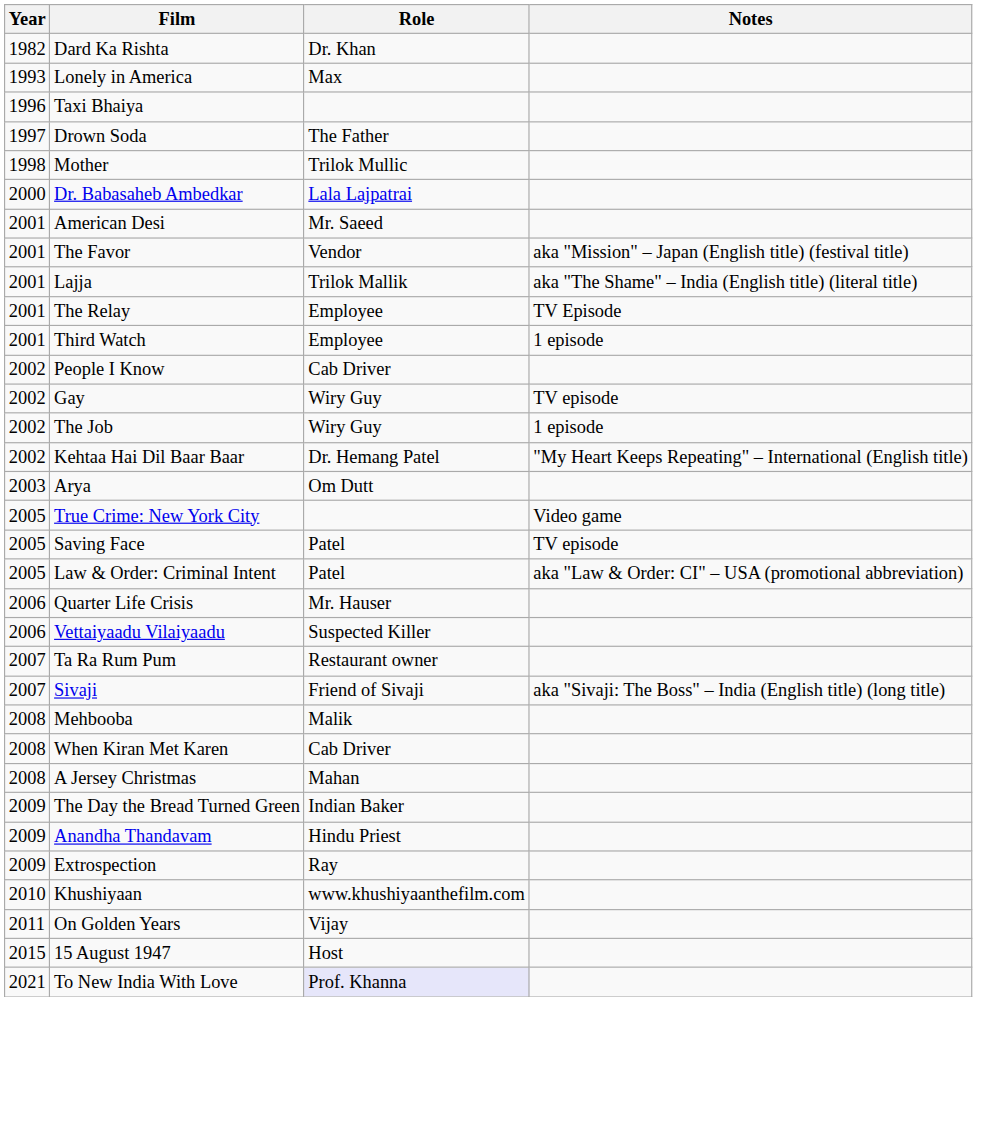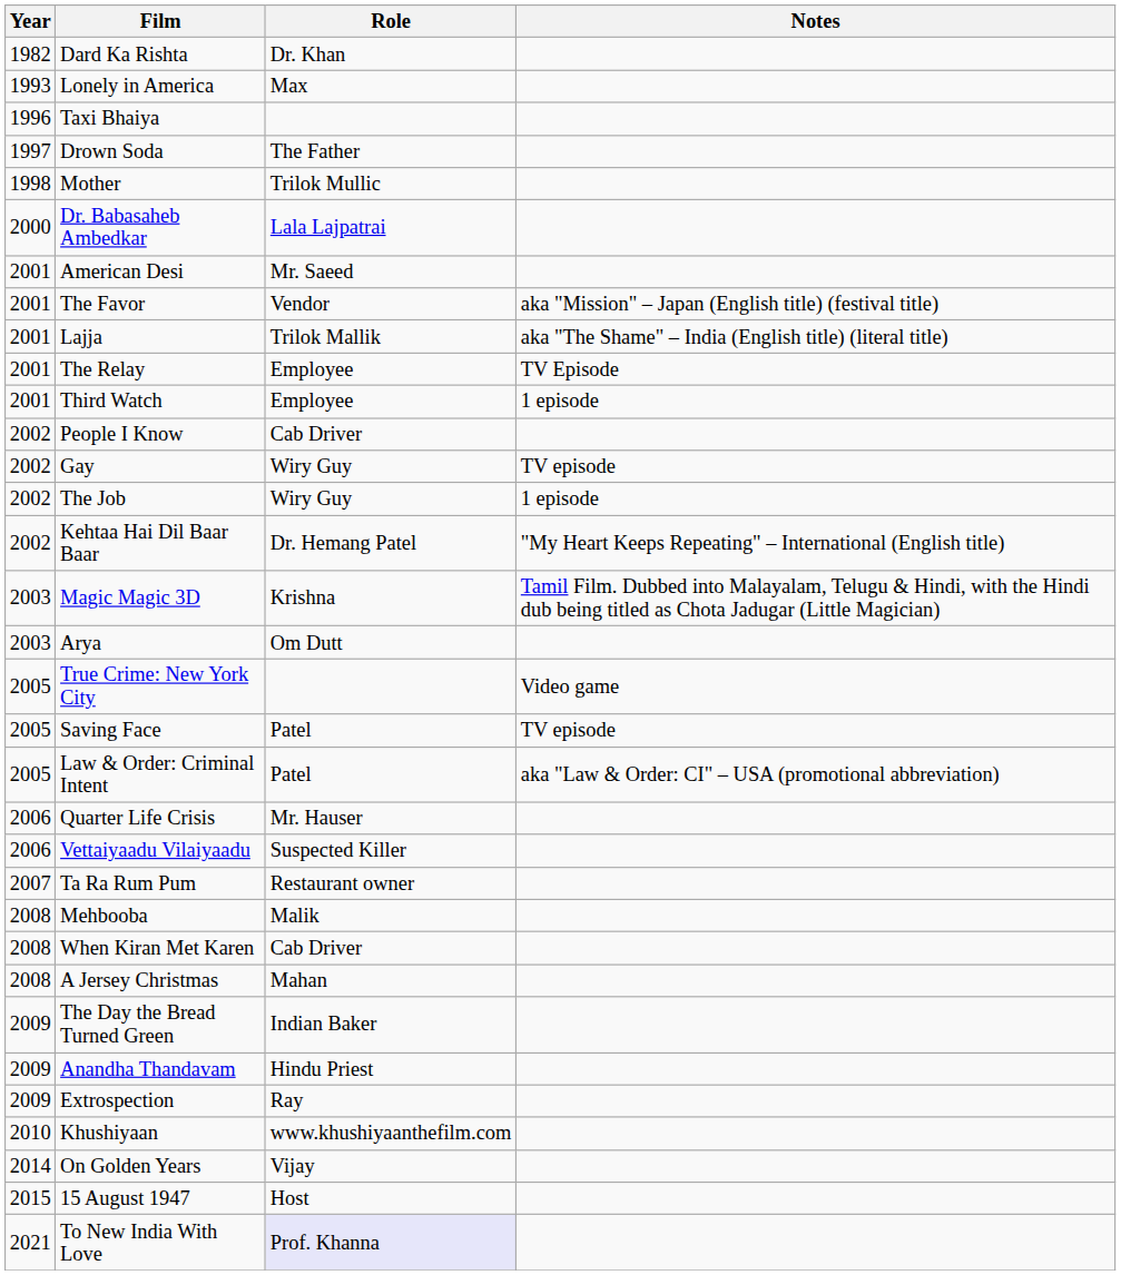 <table class="wikitable">
 <tr>
 <th>Year</th>
 <th>Film</th>
 <th>Role</th>
 <th>Notes</th>
 </tr>
 <tr>
 <td>1982</td>
 <td>Dard Ka Rishta</td>
 <td>Dr. Khan</td>
 <td></td>
 </tr>
 <tr>
 <td>1993</td>
 <td>Lonely in America</td>
 <td>Max</td>
 <td></td>
 </tr>
 <tr>
 <td>1996</td>
 <td>Taxi Bhaiya</td>
 <td></td>
 <td></td>
 </tr>
 <tr>
 <td>1997</td>
 <td>Drown Soda</td>
 <td>The Father</td>
 <td></td>
 </tr>
 <tr>
 <td>1998</td>
 <td>Mother</td>
 <td>Trilok Mullic</td>
 <td></td>
 </tr>
 <tr>
 <td>2000</td>
 <td><a href='#'>Dr. Babasaheb Ambedkar</a></td>
 <td><a href='#'>Lala Lajpatrai</a></td>
 <td></td>
 </tr>
 <tr>
 <td>2001</td>
 <td>American Desi</td>
 <td>Mr. Saeed</td>
 <td></td>
 </tr>
 <tr>
 <td>2001</td>
 <td>The Favor</td>
 <td>Vendor</td>
 <td>aka "Mission" – Japan (English title) (festival title)</td>
 </tr>
 <tr>
 <td>2001</td>
 <td>Lajja</td>
 <td>Trilok Mallik</td>
 <td>aka "The Shame" – India (English title) (literal title)</td>
 </tr>
 <tr>
 <td>2001</td>
 <td>The Relay</td>
 <td>Employee</td>
 <td>TV Episode</td>
 </tr>
 <tr>
 <td>2001</td>
 <td>Third Watch</td>
 <td>Employee</td>
 <td>1 episode</td>
 </tr>
 <tr>
 <td>2002</td>
 <td>People I Know</td>
 <td>Cab Driver</td>
 <td></td>
 </tr>
 <tr>
 <td>2002</td>
 <td>Gay</td>
 <td>Wiry Guy</td>
 <td>TV episode</td>
 </tr>
 <tr>
 <td>2002</td>
 <td>The Job</td>
 <td>Wiry Guy</td>
 <td>1 episode</td>
 </tr>
 <tr>
 <td>2002</td>
 <td>Kehtaa Hai Dil Baar Baar</td>
 <td>Dr. Hemang Patel</td>
 <td>"My Heart Keeps Repeating" – International (English title)</td>
 </tr>
 <tr>
 <td>2003</td>
+<td><a href='#'>Magic Magic 3D</a></td>
+<td>Krishna</td>
+<td><a href='#'>Tamil</a> Film. Dubbed into Malayalam, Telugu & Hindi, with the Hindi dub being titled as Chota Jadugar (Little Magician)</td>
+</tr>
+<tr>
+<td>2003</td>
 <td>Arya</td>
 <td>Om Dutt</td>
 <td></td>
 </tr>
 <tr>
 <td>2005</td>
 <td><a href='#'>True Crime: New York City</a></td>
 <td></td>
 <td>Video game</td>
 </tr>
 <tr>
 <td>2005</td>
 <td>Saving Face</td>
 <td>Patel</td>
 <td>TV episode</td>
 </tr>
 <tr>
 <td>2005</td>
 <td>Law & Order: Criminal Intent</td>
 <td>Patel</td>
 <td>aka "Law & Order: CI" – USA (promotional abbreviation)</td>
 </tr>
 <tr>
 <td>2006</td>
 <td>Quarter Life Crisis</td>
 <td>Mr. Hauser</td>
 <td></td>
 </tr>
 <tr>
 <td>2006</td>
 <td><a href='#'>Vettaiyaadu Vilaiyaadu</a></td>
 <td>Suspected Killer</td>
 <td></td>
 </tr>
 <tr>
 <td>2007</td>
 <td>Ta Ra Rum Pum</td>
 <td>Restaurant owner</td>
 <td></td>
-</tr>
-<tr>
-<td>2007</td>
-<td><a href='#'>Sivaji</a></td>
-<td>Friend of Sivaji</td>
-<td>aka "Sivaji: The Boss" – India (English title) (long title)</td>
 </tr>
 <tr>
 <td>2008</td>
 <td>Mehbooba</td>
 <td>Malik</td>
 <td></td>
 </tr>
 <tr>
 <td>2008</td>
 <td>When Kiran Met Karen</td>
 <td>Cab Driver</td>
 <td></td>
 </tr>
 <tr>
 <td>2008</td>
 <td>A Jersey Christmas</td>
 <td>Mahan</td>
 <td></td>
 </tr>
 <tr>
 <td>2009</td>
 <td>The Day the Bread Turned Green</td>
 <td>Indian Baker</td>
 <td></td>
 </tr>
 <tr>
 <td>2009</td>
 <td><a href='#'>Anandha Thandavam</a></td>
 <td>Hindu Priest</td>
 <td></td>
 </tr>
 <tr>
 <td>2009</td>
 <td>Extrospection</td>
 <td>Ray</td>
 <td></td>
 </tr>
 <tr>
 <td>2010</td>
 <td>Khushiyaan</td>
 <td>www.khushiyaanthefilm.com</td>
 <td></td>
 </tr>
 <tr>
-<td>2011</td>
+<td>2014</td>
 <td>On Golden Years</td>
 <td>Vijay</td>
 <td></td>
 </tr>
 <tr>
 <td>2015</td>
 <td>15 August 1947</td>
 <td>Host</td>
 <td></td>
 </tr>
 <tr>
 <td>2021</td>
 <td>To New India With Love</td>
 <td style="background: lavender;">Prof. Khanna</td>
 <td></td>
 </tr>
 </table>
